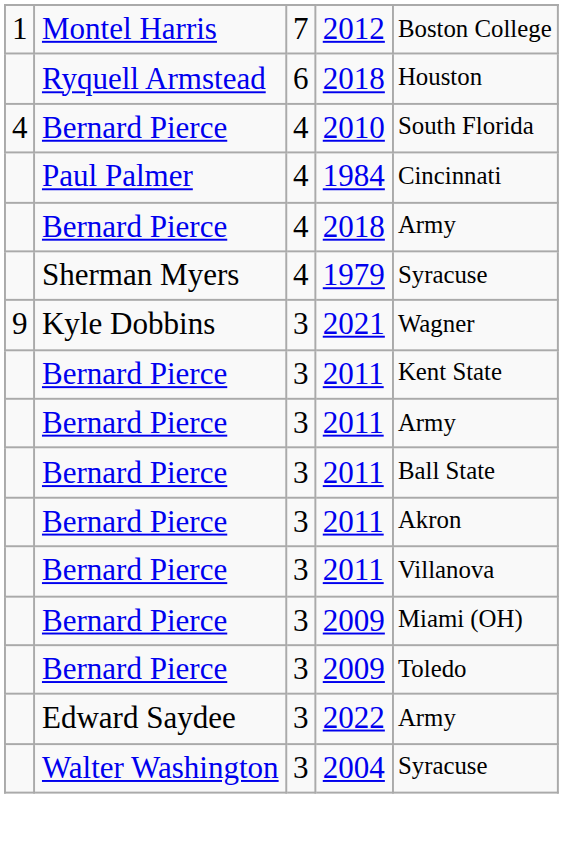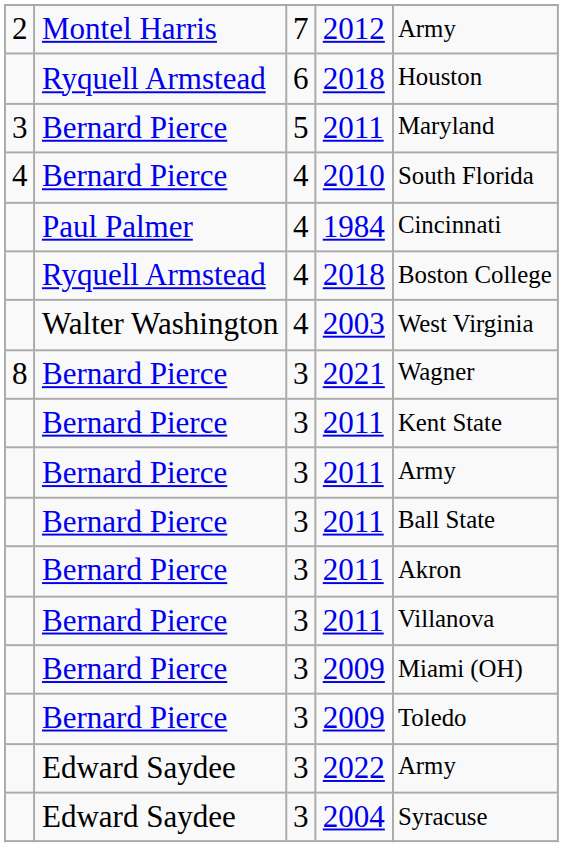 <table class="wikitable">
 <tr>
 </tr>
 <tr>
-<td>1</td>
+<td>2</td>
 <td><a href='#'>Montel Harris</a></td>
 <td>7</td>
 <td><a href='#'>2012</a></td>
-<td style="font-size:80%;">Boston College</td>
+<td style="font-size:80%;">Army</td>
 </tr>
 <tr>
 <td></td>
 <td><a href='#'>Ryquell Armstead</a></td>
 <td>6</td>
 <td><a href='#'>2018</a></td>
 <td style="font-size:80%;">Houston</td>
+</tr>
+<tr>
+<td>3</td>
+<td><a href='#'>Bernard Pierce</a></td>
+<td>5</td>
+<td><a href='#'>2011</a></td>
+<td style="font-size:80%;">Maryland</td>
 </tr>
 <tr>
 <td>4</td>
 <td><a href='#'>Bernard Pierce</a></td>
 <td>4</td>
 <td><a href='#'>2010</a></td>
 <td style="font-size:80%;">South Florida</td>
 </tr>
 <tr>
 <td></td>
 <td><a href='#'>Paul Palmer</a></td>
 <td>4</td>
 <td><a href='#'>1984</a></td>
 <td style="font-size:80%;">Cincinnati</td>
 </tr>
 <tr>
 <td></td>
-<td><a href='#'>Bernard Pierce</a></td>
+<td><a href='#'>Ryquell Armstead</a></td>
 <td>4</td>
 <td><a href='#'>2018</a></td>
-<td style="font-size:80%;">Army</td>
+<td style="font-size:80%;">Boston College</td>
 </tr>
 <tr>
 <td></td>
-<td>Sherman Myers</td>
+<td>Walter Washington</td>
 <td>4</td>
-<td><a href='#'>1979</a></td>
-<td style="font-size:80%;">Syracuse</td>
+<td><a href='#'>2003</a></td>
+<td style="font-size:80%;">West Virginia</td>
 </tr>
 <tr>
-<td>9</td>
-<td>Kyle Dobbins</td>
+<td>8</td>
+<td><a href='#'>Bernard Pierce</a></td>
 <td>3</td>
 <td><a href='#'>2021</a></td>
 <td style="font-size:80%;">Wagner</td>
 </tr>
 <tr>
 <td></td>
 <td><a href='#'>Bernard Pierce</a></td>
 <td>3</td>
 <td><a href='#'>2011</a></td>
 <td style="font-size:80%;">Kent State</td>
 </tr>
 <tr>
 <td></td>
 <td><a href='#'>Bernard Pierce</a></td>
 <td>3</td>
 <td><a href='#'>2011</a></td>
 <td style="font-size:80%;">Army</td>
 </tr>
 <tr>
 <td></td>
 <td><a href='#'>Bernard Pierce</a></td>
 <td>3</td>
 <td><a href='#'>2011</a></td>
 <td style="font-size:80%;">Ball State</td>
 </tr>
 <tr>
 <td></td>
 <td><a href='#'>Bernard Pierce</a></td>
 <td>3</td>
 <td><a href='#'>2011</a></td>
 <td style="font-size:80%;">Akron</td>
 </tr>
 <tr>
 <td></td>
 <td><a href='#'>Bernard Pierce</a></td>
 <td>3</td>
 <td><a href='#'>2011</a></td>
 <td style="font-size:80%;">Villanova</td>
 </tr>
 <tr>
 <td></td>
 <td><a href='#'>Bernard Pierce</a></td>
 <td>3</td>
 <td><a href='#'>2009</a></td>
 <td style="font-size:80%;">Miami (OH)</td>
 </tr>
 <tr>
 <td></td>
 <td><a href='#'>Bernard Pierce</a></td>
 <td>3</td>
 <td><a href='#'>2009</a></td>
 <td style="font-size:80%;">Toledo</td>
 </tr>
 <tr>
 <td></td>
 <td>Edward Saydee</td>
 <td>3</td>
 <td><a href='#'>2022</a></td>
 <td style="font-size:80%;">Army</td>
 </tr>
 <tr>
 <td></td>
-<td><a href='#'>Walter Washington</a></td>
+<td>Edward Saydee</td>
 <td>3</td>
 <td><a href='#'>2004</a></td>
 <td style="font-size:80%;">Syracuse</td>
 </tr>
 </table>
